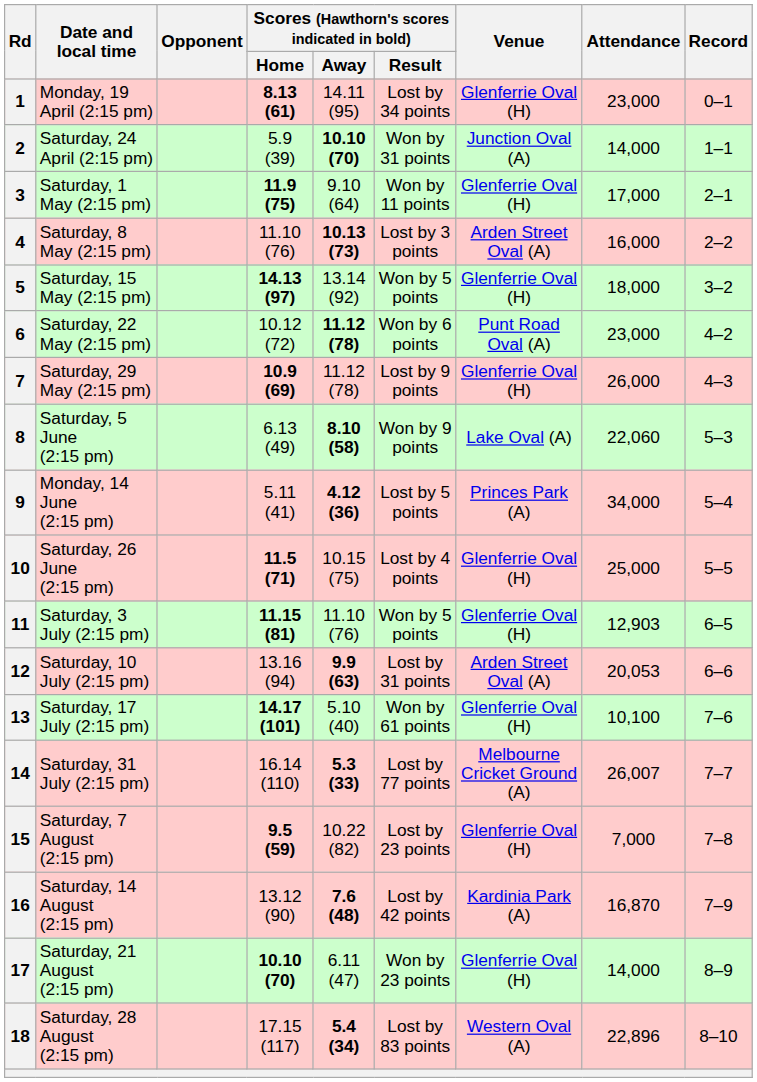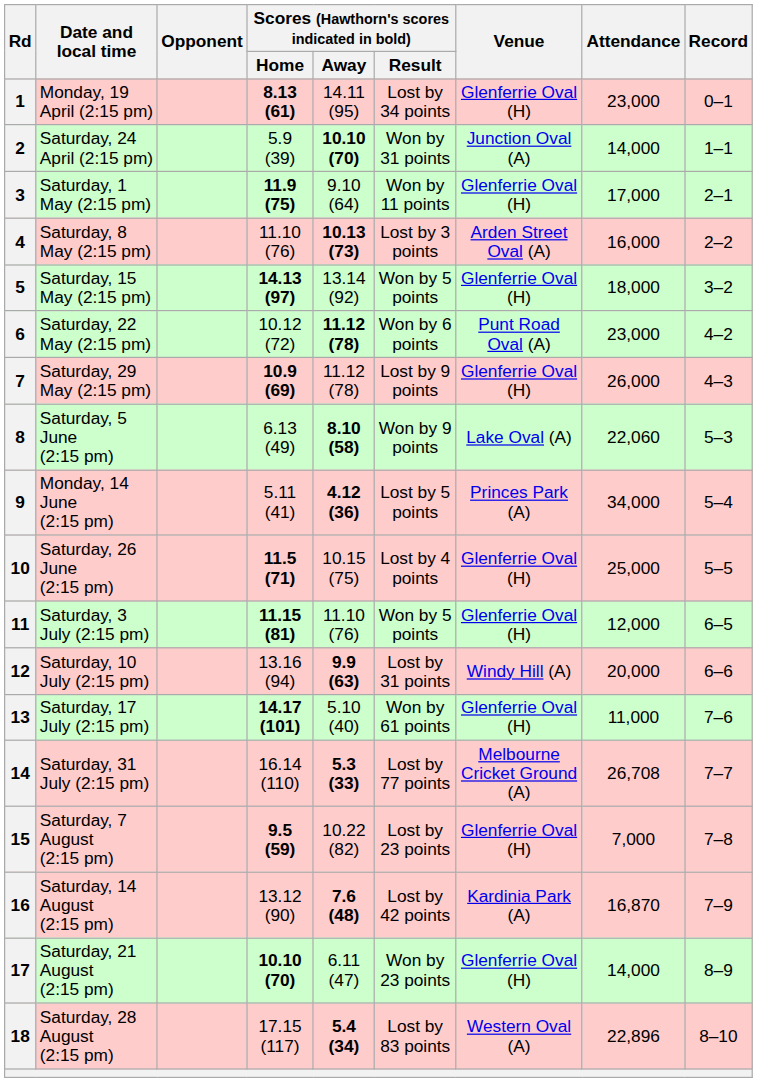 <table class="wikitable" style="font-size:90%; text-align:center; width: 100%; margin-left: auto; margin-right: auto">
 <tr>
 <th rowspan="2">Rd</th>
 <th rowspan="2">Date and local time</th>
 <th rowspan="2">Opponent</th>
 <th colspan="3">Scores <small>(Hawthorn's scores indicated in bold)</small></th>
 <th rowspan="2">Venue</th>
 <th rowspan="2">Attendance</th>
 <th rowspan="2">Record</th>
 </tr>
 <tr>
 <th>Home</th>
 <th>Away</th>
 <th>Result</th>
 </tr>
 <tr style="background:#fcc;">
 <th>1</th>
 <td align=left>Monday, 19 April (2:15 pm)</td>
 <td align=left></td>
 <td><strong>8.13 (61)</strong></td>
 <td>14.11 (95)</td>
 <td>Lost by 34 points</td>
 <td><a href='#'>Glenferrie Oval</a> (H)</td>
 <td>23,000</td>
 <td>0–1</td>
 </tr>
 <tr style="background:#cfc">
 <th>2</th>
 <td align=left>Saturday, 24 April (2:15 pm)</td>
 <td align=left></td>
 <td>5.9 (39)</td>
 <td><strong>10.10 (70)</strong></td>
 <td>Won by 31 points</td>
 <td><a href='#'>Junction Oval</a> (A)</td>
 <td>14,000</td>
 <td>1–1</td>
 </tr>
 <tr style="background:#cfc">
 <th>3</th>
 <td align=left>Saturday, 1 May (2:15 pm)</td>
 <td align=left></td>
 <td><strong>11.9 (75)</strong></td>
 <td>9.10 (64)</td>
 <td>Won by 11 points</td>
 <td><a href='#'>Glenferrie Oval</a> (H)</td>
 <td>17,000</td>
 <td>2–1</td>
 </tr>
 <tr style="background:#fcc;">
 <th>4</th>
 <td align=left>Saturday, 8 May (2:15 pm)</td>
 <td align=left></td>
 <td>11.10 (76)</td>
 <td><strong>10.13 (73)</strong></td>
 <td>Lost by 3 points</td>
 <td><a href='#'>Arden Street Oval</a> (A)</td>
 <td>16,000</td>
 <td>2–2</td>
 </tr>
 <tr style="background:#cfc">
 <th>5</th>
 <td align=left>Saturday, 15 May (2:15 pm)</td>
 <td align=left></td>
 <td><strong>14.13 (97)</strong></td>
 <td>13.14 (92)</td>
 <td>Won by 5 points</td>
 <td><a href='#'>Glenferrie Oval</a> (H)</td>
 <td>18,000</td>
 <td>3–2</td>
 </tr>
 <tr style="background:#cfc">
 <th>6</th>
 <td align=left>Saturday, 22 May (2:15 pm)</td>
 <td align=left></td>
 <td>10.12 (72)</td>
 <td><strong>11.12 (78)</strong></td>
 <td>Won by 6 points</td>
 <td><a href='#'>Punt Road Oval</a> (A)</td>
 <td>23,000</td>
 <td>4–2</td>
 </tr>
 <tr style="background:#fcc;">
 <th>7</th>
 <td align=left>Saturday, 29 May (2:15 pm)</td>
 <td align=left></td>
 <td><strong>10.9 (69)</strong></td>
 <td>11.12 (78)</td>
 <td>Lost by 9 points</td>
 <td><a href='#'>Glenferrie Oval</a> (H)</td>
 <td>26,000</td>
 <td>4–3</td>
 </tr>
 <tr style="background:#cfc">
 <th>8</th>
 <td align=left>Saturday, 5 June (2:15 pm)</td>
 <td align=left></td>
 <td>6.13 (49)</td>
 <td><strong>8.10 (58)</strong></td>
 <td>Won by 9 points</td>
 <td><a href='#'>Lake Oval</a> (A)</td>
 <td>22,060</td>
 <td>5–3</td>
 </tr>
 <tr style="background:#fcc;">
 <th>9</th>
 <td align=left>Monday, 14 June (2:15 pm)</td>
 <td align=left></td>
 <td>5.11 (41)</td>
 <td><strong>4.12 (36)</strong></td>
 <td>Lost by 5 points</td>
 <td><a href='#'>Princes Park</a> (A)</td>
 <td>34,000</td>
 <td>5–4</td>
 </tr>
 <tr style="background:#fcc;">
 <th>10</th>
 <td align=left>Saturday, 26 June (2:15 pm)</td>
 <td align=left></td>
 <td><strong>11.5 (71)</strong></td>
 <td>10.15 (75)</td>
 <td>Lost by 4 points</td>
 <td><a href='#'>Glenferrie Oval</a> (H)</td>
 <td>25,000</td>
 <td>5–5</td>
 </tr>
 <tr style="background:#cfc">
 <th>11</th>
 <td align=left>Saturday, 3 July (2:15 pm)</td>
 <td align=left></td>
 <td><strong>11.15 (81)</strong></td>
 <td>11.10 (76)</td>
 <td>Won by 5 points</td>
 <td><a href='#'>Glenferrie Oval</a> (H)</td>
-<td>12,903</td>
+<td>12,000</td>
 <td>6–5</td>
 </tr>
 <tr style="background:#fcc;">
 <th>12</th>
 <td align=left>Saturday, 10 July (2:15 pm)</td>
 <td align=left></td>
 <td>13.16 (94)</td>
 <td><strong>9.9 (63)</strong></td>
 <td>Lost by 31 points</td>
-<td><a href='#'>Arden Street Oval</a> (A)</td>
-<td>20,053</td>
+<td><a href='#'>Windy Hill</a> (A)</td>
+<td>20,000</td>
 <td>6–6</td>
 </tr>
 <tr style="background:#cfc">
 <th>13</th>
 <td align=left>Saturday, 17 July (2:15 pm)</td>
 <td align=left></td>
 <td><strong>14.17 (101)</strong></td>
 <td>5.10 (40)</td>
 <td>Won by 61 points</td>
 <td><a href='#'>Glenferrie Oval</a> (H)</td>
-<td>10,100</td>
+<td>11,000</td>
 <td>7–6</td>
 </tr>
 <tr style="background:#fcc;">
 <th>14</th>
 <td align=left>Saturday, 31 July (2:15 pm)</td>
 <td align=left></td>
 <td>16.14 (110)</td>
 <td><strong>5.3 (33)</strong></td>
 <td>Lost by 77 points</td>
 <td><a href='#'>Melbourne Cricket Ground</a> (A)</td>
-<td>26,007</td>
+<td>26,708</td>
 <td>7–7</td>
 </tr>
 <tr style="background:#fcc;">
 <th>15</th>
 <td align=left>Saturday, 7 August (2:15 pm)</td>
 <td align=left></td>
 <td><strong>9.5 (59)</strong></td>
 <td>10.22 (82)</td>
 <td>Lost by 23 points</td>
 <td><a href='#'>Glenferrie Oval</a> (H)</td>
 <td>7,000</td>
 <td>7–8</td>
 </tr>
 <tr style="background:#fcc;">
 <th>16</th>
 <td align=left>Saturday, 14 August (2:15 pm)</td>
 <td align=left></td>
 <td>13.12 (90)</td>
 <td><strong>7.6 (48)</strong></td>
 <td>Lost by 42 points</td>
 <td><a href='#'>Kardinia Park</a> (A)</td>
 <td>16,870</td>
 <td>7–9</td>
 </tr>
 <tr style="background:#cfc">
 <th>17</th>
 <td align=left>Saturday, 21 August (2:15 pm)</td>
 <td align=left></td>
 <td><strong>10.10 (70)</strong></td>
 <td>6.11 (47)</td>
 <td>Won by 23 points</td>
 <td><a href='#'>Glenferrie Oval</a> (H)</td>
 <td>14,000</td>
 <td>8–9</td>
 </tr>
 <tr style="background:#fcc;">
 <th>18</th>
 <td align=left>Saturday, 28 August (2:15 pm)</td>
 <td align=left></td>
 <td>17.15 (117)</td>
 <td><strong>5.4 (34)</strong></td>
 <td>Lost by 83 points</td>
 <td><a href='#'>Western Oval</a> (A)</td>
 <td>22,896</td>
 <td>8–10</td>
 </tr>
 <tr>
 <th colspan=9></th>
 </tr>
 </table>
